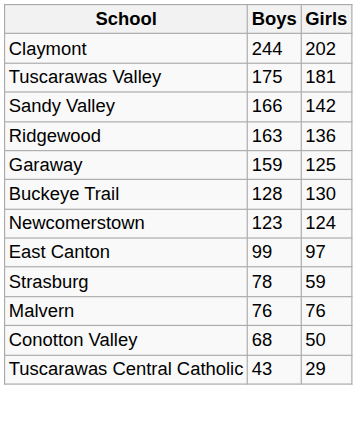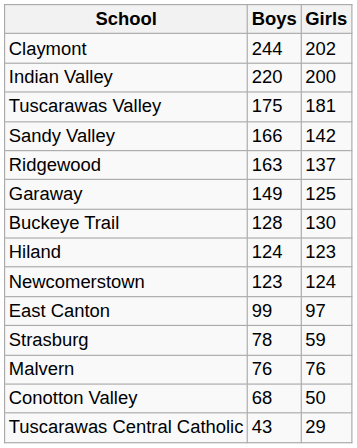 <table class="wikitable">
 <tr>
 <th>School</th>
 <th>Boys</th>
 <th>Girls</th>
 </tr>
 <tr>
 <td>Claymont</td>
 <td>244</td>
 <td>202</td>
+</tr>
+<tr>
+<td>Indian Valley</td>
+<td>220</td>
+<td>200</td>
 </tr>
 <tr>
 <td>Tuscarawas Valley</td>
 <td>175</td>
 <td>181</td>
 </tr>
 <tr>
 <td>Sandy Valley</td>
 <td>166</td>
 <td>142</td>
 </tr>
 <tr>
 <td>Ridgewood</td>
 <td>163</td>
-<td>136</td>
+<td>137</td>
 </tr>
 <tr>
 <td>Garaway</td>
-<td>159</td>
+<td>149</td>
 <td>125</td>
 </tr>
 <tr>
 <td>Buckeye Trail</td>
 <td>128</td>
 <td>130</td>
+</tr>
+<tr>
+<td>Hiland</td>
+<td>124</td>
+<td>123</td>
 </tr>
 <tr>
 <td>Newcomerstown</td>
 <td>123</td>
 <td>124</td>
 </tr>
 <tr>
 <td>East Canton</td>
 <td>99</td>
 <td>97</td>
 </tr>
 <tr>
 <td>Strasburg</td>
 <td>78</td>
 <td>59</td>
 </tr>
 <tr>
 <td>Malvern</td>
 <td>76</td>
 <td>76</td>
 </tr>
 <tr>
 <td>Conotton Valley</td>
 <td>68</td>
 <td>50</td>
 </tr>
 <tr>
 <td>Tuscarawas Central Catholic</td>
 <td>43</td>
 <td>29</td>
 </tr>
 </table>
